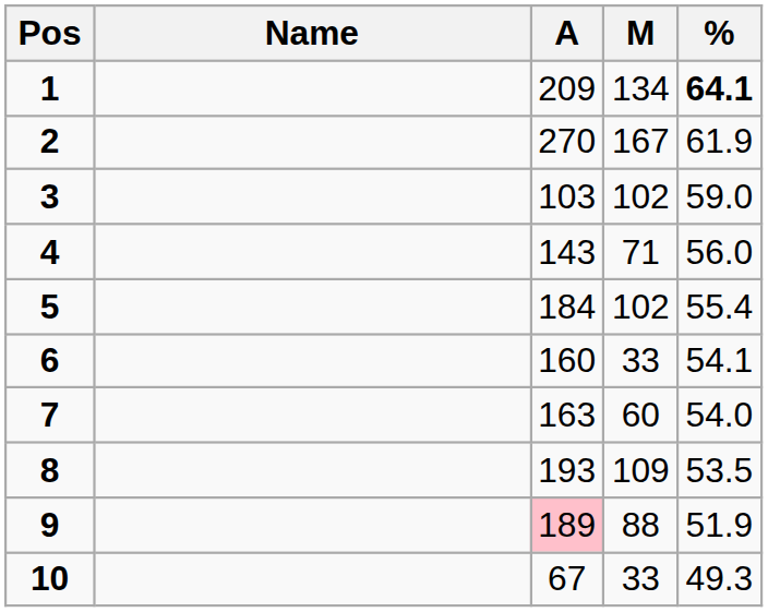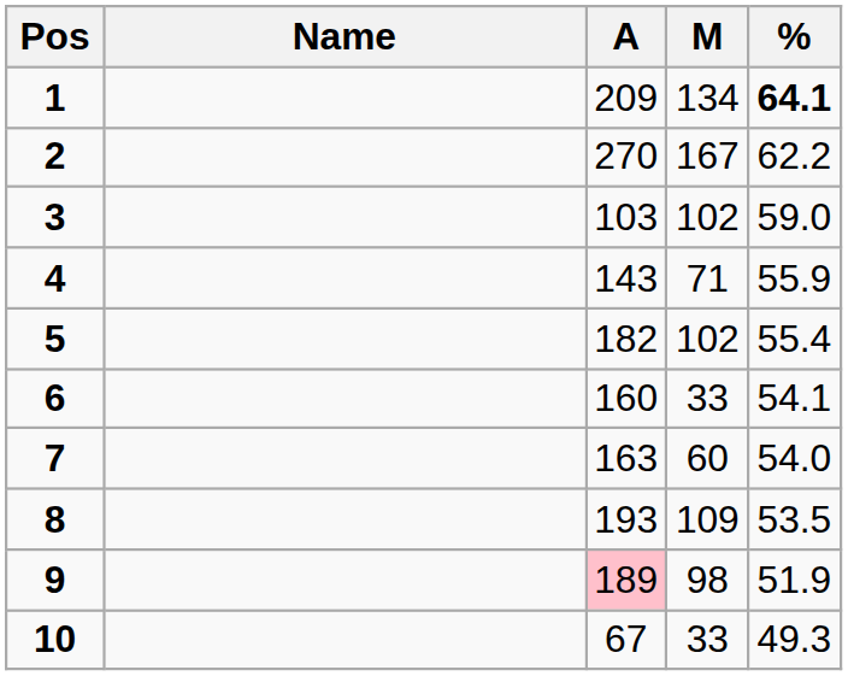 <table class="wikitable" style="text-align:center; font-size:90%;">
 <tr>
 <th width=30px>Pos</th>
 <th width=175px>Name</th>
 <th width=20px>A</th>
 <th width=20px>M</th>
 <th width=25px>%</th>
 </tr>
 <tr>
 <td><strong>1</strong></td>
 <td align=left><strong></strong></td>
 <td>209</td>
 <td>134</td>
 <td><strong>64.1</strong></td>
 </tr>
 <tr>
 <td><strong>2</strong></td>
 <td align=left></td>
 <td>270</td>
 <td>167</td>
-<td>61.9</td>
+<td>62.2</td>
 </tr>
 <tr>
 <td><strong>3</strong></td>
 <td align=left></td>
 <td>103</td>
 <td>102</td>
 <td>59.0</td>
 </tr>
 <tr>
 <td><strong>4</strong></td>
 <td align=left></td>
 <td>143</td>
 <td>71</td>
-<td>56.0</td>
+<td>55.9</td>
 </tr>
 <tr>
 <td><strong>5</strong></td>
 <td align=left></td>
-<td>184</td>
+<td>182</td>
 <td>102</td>
 <td>55.4</td>
 </tr>
 <tr>
 <td><strong>6</strong></td>
 <td align=left></td>
 <td>160</td>
 <td>33</td>
 <td>54.1</td>
 </tr>
 <tr>
 <td><strong>7</strong></td>
 <td align=left></td>
 <td>163</td>
 <td>60</td>
 <td>54.0</td>
 </tr>
 <tr>
 <td><strong>8</strong></td>
 <td align=left></td>
 <td>193</td>
 <td>109</td>
 <td>53.5</td>
 </tr>
 <tr>
 <td><strong>9</strong></td>
 <td align=left></td>
 <td style="background: pink;">189</td>
-<td>88</td>
+<td>98</td>
 <td>51.9</td>
 </tr>
 <tr>
 <td><strong>10</strong></td>
 <td align=left></td>
 <td>67</td>
 <td>33</td>
 <td>49.3</td>
 </tr>
 </table>
